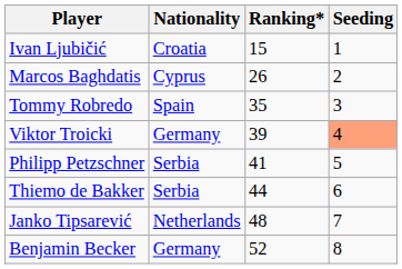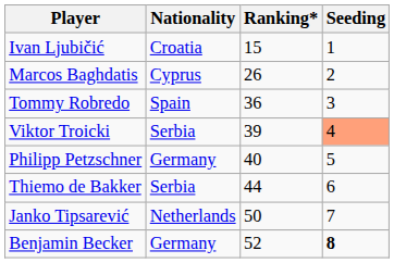 <table class="wikitable" border="1">
 <tr>
 <th>Player</th>
 <th>Nationality</th>
 <th>Ranking*</th>
 <th>Seeding</th>
 </tr>
 <tr>
 <td><a href='#'>Ivan Ljubičić</a></td>
 <td> <a href='#'>Croatia</a></td>
 <td>15</td>
 <td>1</td>
 </tr>
 <tr>
 <td><a href='#'>Marcos Baghdatis</a></td>
 <td> <a href='#'>Cyprus</a></td>
 <td>26</td>
 <td>2</td>
 </tr>
 <tr>
 <td><a href='#'>Tommy Robredo</a></td>
 <td> <a href='#'>Spain</a></td>
-<td>35</td>
+<td>36</td>
 <td>3</td>
 </tr>
 <tr>
 <td><a href='#'>Viktor Troicki</a></td>
-<td> <a href='#'>Germany</a></td>
+<td> <a href='#'>Serbia</a></td>
 <td>39</td>
 <td style="background: lightsalmon;">4</td>
 </tr>
 <tr>
 <td><a href='#'>Philipp Petzschner</a></td>
-<td> <a href='#'>Serbia</a></td>
-<td>41</td>
+<td> <a href='#'>Germany</a></td>
+<td>40</td>
 <td>5</td>
 </tr>
 <tr>
 <td><a href='#'>Thiemo de Bakker</a></td>
 <td> <a href='#'>Serbia</a></td>
 <td>44</td>
 <td>6</td>
 </tr>
 <tr>
 <td><a href='#'>Janko Tipsarević</a></td>
 <td> <a href='#'>Netherlands</a></td>
-<td>48</td>
+<td>50</td>
 <td>7</td>
 </tr>
 <tr>
 <td><a href='#'>Benjamin Becker</a></td>
 <td> <a href='#'>Germany</a></td>
 <td>52</td>
-<td>8</td>
+<td><strong>8</strong></td>
 </tr>
 </table>
